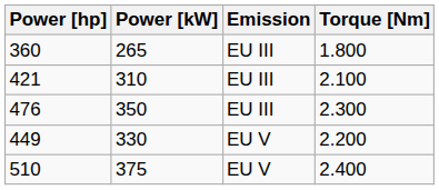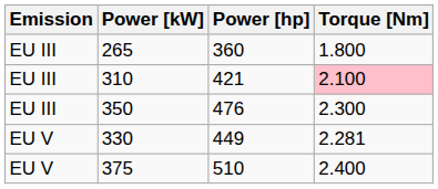 <table class="wikitable">
 <tr>
+<th>Emission</th>
+<th>Power [kW]</th>
 <th>Power [hp]</th>
-<th>Power [kW]</th>
-<th>Emission</th>
 <th>Torque  [Nm]</th>
 </tr>
 <tr>
+<td>EU III</td>
+<td>265</td>
 <td>360</td>
-<td>265</td>
-<td>EU III</td>
 <td>1.800</td>
 </tr>
 <tr>
+<td>EU III</td>
+<td>310</td>
 <td>421</td>
-<td>310</td>
-<td>EU III</td>
-<td>2.100</td>
+<td style="background: pink;">2.100</td>
 </tr>
 <tr>
+<td>EU III</td>
+<td>350</td>
 <td>476</td>
-<td>350</td>
-<td>EU III</td>
 <td>2.300</td>
 </tr>
 <tr>
+<td>EU V</td>
+<td>330</td>
 <td>449</td>
-<td>330</td>
-<td>EU V</td>
-<td>2.200</td>
+<td>2.281</td>
 </tr>
 <tr>
+<td>EU V</td>
+<td>375</td>
 <td>510</td>
-<td>375</td>
-<td>EU V</td>
 <td>2.400</td>
 </tr>
 </table>
